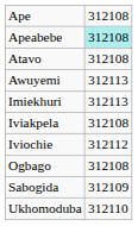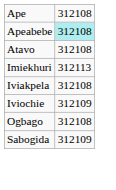 <table class="wikitable">
 <tr>
 <td>Ape</td>
 <td>312108</td>
 </tr>
 <tr>
 <td>Apeabebe</td>
 <td style="background: paleturquoise;">312108</td>
 </tr>
 <tr>
 <td>Atavo</td>
 <td>312108</td>
 </tr>
 <tr>
-<td>Awuyemi</td>
-<td>312113</td>
-</tr>
-<tr>
 <td>Imiekhuri</td>
 <td>312113</td>
 </tr>
 <tr>
 <td>Iviakpela</td>
 <td>312108</td>
 </tr>
 <tr>
 <td>Iviochie</td>
-<td>312112</td>
+<td>312109</td>
 </tr>
 <tr>
 <td>Ogbago</td>
 <td>312108</td>
 </tr>
 <tr>
 <td>Sabogida</td>
 <td>312109</td>
 </tr>
-<tr>
-<td>Ukhomoduba</td>
-<td>312110</td>
-</tr>
 </table>
